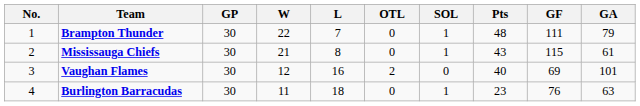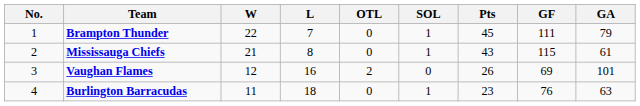 <table class="wikitable sortable">
 <tr>
 <th bgcolor="#DDDDFF" width="7.5%" title="Division rank">No.</th>
 <th bgcolor="#DDDDFF" width="20%">Team</th>
-<th bgcolor="#DDDDFF" width="7.5%" title="Games played" class="unsortable">GP</th>
 <th bgcolor="#DDDDFF" width="7.5%" title="Wins">W</th>
 <th bgcolor="#DDDDFF" width="7.5%" title="Losses">L</th>
 <th bgcolor="#DDDDFF" width="7.5%" title="OT Loss">OTL</th>
 <th bgcolor="#DDDDFF" width="7.5%" title="SO Loss">SOL</th>
 <th bgcolor="#DDDDFF" width="7.5%" title="Points">Pts</th>
 <th bgcolor="#DDDDFF" width="7.5%" title="Goals For">GF</th>
 <th bgcolor="#DDDDFF" width="7.5%" title="Goals Against">GA</th>
 </tr>
 <tr align=center>
 <td>1</td>
 <td align=left><strong><a href='#'>Brampton Thunder</a></strong></td>
-<td>30</td>
 <td>22</td>
 <td>7</td>
 <td>0</td>
 <td>1</td>
-<td>48</td>
+<td>45</td>
 <td>111</td>
 <td>79</td>
 </tr>
 <tr align=center>
 <td>2</td>
 <td align=left><strong><a href='#'>Mississauga Chiefs</a></strong></td>
-<td>30</td>
 <td>21</td>
 <td>8</td>
 <td>0</td>
 <td>1</td>
 <td>43</td>
 <td>115</td>
 <td>61</td>
 </tr>
 <tr align=center>
 <td>3</td>
 <td align=left><strong><a href='#'>Vaughan Flames</a></strong></td>
-<td>30</td>
 <td>12</td>
 <td>16</td>
 <td>2</td>
 <td>0</td>
-<td>40</td>
+<td>26</td>
 <td>69</td>
 <td>101</td>
 </tr>
 <tr align=center>
 <td>4</td>
 <td align=left><strong><a href='#'>Burlington Barracudas</a></strong></td>
-<td>30</td>
 <td>11</td>
 <td>18</td>
 <td>0</td>
 <td>1</td>
 <td>23</td>
 <td>76</td>
 <td>63</td>
 </tr>
 </table>
